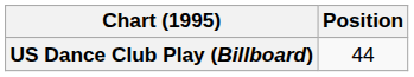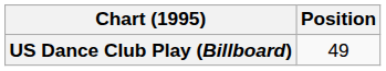 <table class="wikitable plainrowheaders" style="text-align:center">
 <tr>
 <th scope="col">Chart (1995)</th>
 <th scope="col">Position</th>
 </tr>
 <tr>
 <th scope="row">US Dance Club Play (<em>Billboard</em>)</th>
-<td>44</td>
+<td>49</td>
 </tr>
 </table>
